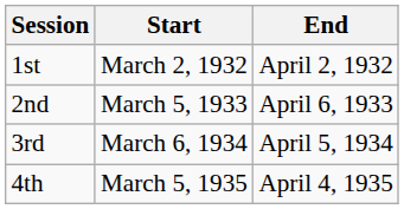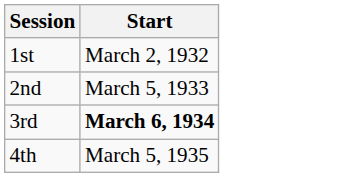 <table class="wikitable">
 <tr>
 <th>Session</th>
 <th>Start</th>
-<th>End</th>
 </tr>
 <tr>
 <td>1st</td>
 <td>March 2, 1932</td>
-<td>April 2, 1932</td>
 </tr>
 <tr>
 <td>2nd</td>
 <td>March 5, 1933</td>
-<td>April 6, 1933</td>
 </tr>
 <tr>
 <td>3rd</td>
-<td>March 6, 1934</td>
-<td>April 5, 1934</td>
+<td><strong>March 6, 1934</strong></td>
 </tr>
 <tr>
 <td>4th</td>
 <td>March 5, 1935</td>
-<td>April 4, 1935</td>
 </tr>
 </table>
